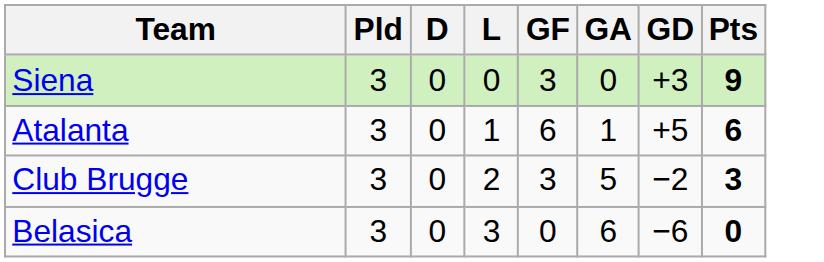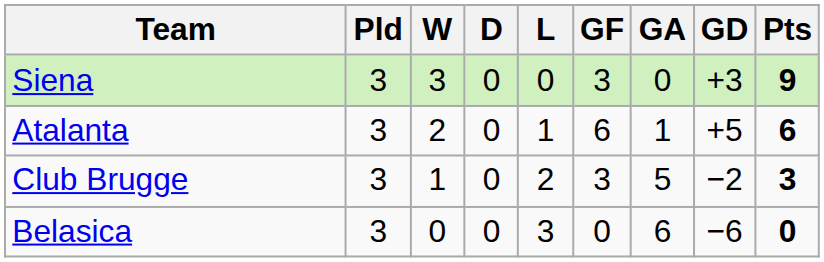 <table class=wikitable style="text-align:center">
 <tr>
 <th width=165>Team</th>
 <th width=20>Pld</th>
+<th width=20>W</th>
 <th width=20>D</th>
 <th width=20>L</th>
 <th width=20>GF</th>
 <th width=20>GA</th>
 <th width=20>GD</th>
 <th width=20>Pts</th>
 </tr>
 <tr bgcolor=#d0f0c0>
 <td style="text-align:left"> <a href='#'>Siena</a></td>
+<td>3</td>
 <td>3</td>
 <td>0</td>
 <td>0</td>
 <td>3</td>
 <td>0</td>
 <td>+3</td>
 <td><strong>9</strong></td>
 </tr>
 <tr>
 <td style="text-align:left"> <a href='#'>Atalanta</a></td>
 <td>3</td>
+<td>2</td>
 <td>0</td>
 <td>1</td>
 <td>6</td>
 <td>1</td>
 <td>+5</td>
 <td><strong>6</strong></td>
 </tr>
 <tr>
 <td style="text-align:left"> <a href='#'>Club Brugge</a></td>
 <td>3</td>
+<td>1</td>
 <td>0</td>
 <td>2</td>
 <td>3</td>
 <td>5</td>
 <td>−2</td>
 <td><strong>3</strong></td>
 </tr>
 <tr>
 <td style="text-align:left"> <a href='#'>Belasica</a></td>
 <td>3</td>
 <td>0</td>
+<td>0</td>
 <td>3</td>
 <td>0</td>
 <td>6</td>
 <td>−6</td>
 <td><strong>0</strong></td>
 </tr>
 </table>
